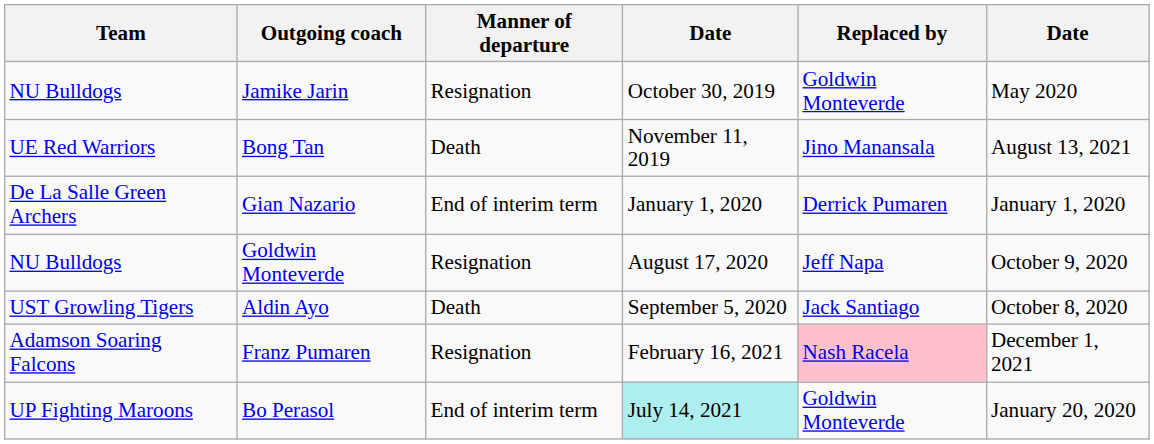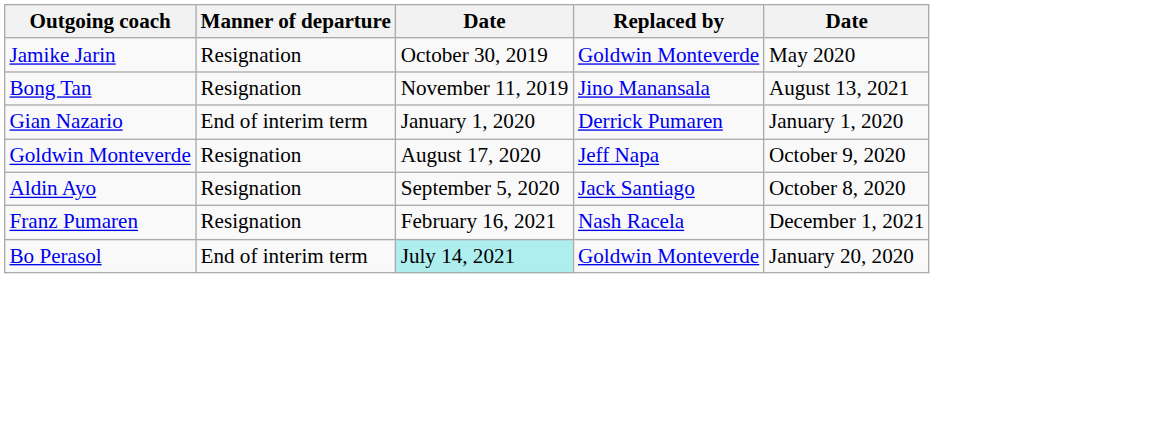 <table class="wikitable">
 <tr>
-<th>Team</th>
 <th>Outgoing coach</th>
 <th>Manner of departure</th>
 <th>Date</th>
 <th>Replaced by</th>
 <th>Date</th>
 </tr>
 <tr>
-<td><a href='#'>NU Bulldogs</a></td>
 <td><a href='#'>Jamike Jarin</a></td>
 <td>Resignation</td>
 <td>October 30, 2019</td>
 <td><a href='#'>Goldwin Monteverde</a></td>
 <td>May 2020</td>
 </tr>
 <tr>
-<td><a href='#'>UE Red Warriors</a></td>
 <td><a href='#'>Bong Tan</a></td>
-<td>Death</td>
+<td>Resignation</td>
 <td>November 11, 2019</td>
 <td><a href='#'>Jino Manansala</a></td>
 <td>August 13, 2021</td>
 </tr>
 <tr>
-<td><a href='#'>De La Salle Green Archers</a></td>
 <td><a href='#'>Gian Nazario</a></td>
 <td>End of interim term</td>
 <td>January 1, 2020</td>
 <td><a href='#'>Derrick Pumaren</a></td>
 <td>January 1, 2020</td>
 </tr>
 <tr>
-<td><a href='#'>NU Bulldogs</a></td>
 <td><a href='#'>Goldwin Monteverde</a></td>
 <td>Resignation</td>
 <td>August 17, 2020</td>
 <td><a href='#'>Jeff Napa</a></td>
 <td>October 9, 2020</td>
 </tr>
 <tr>
-<td><a href='#'>UST Growling Tigers</a></td>
 <td><a href='#'>Aldin Ayo</a></td>
-<td>Death</td>
+<td>Resignation</td>
 <td>September 5, 2020</td>
 <td><a href='#'>Jack Santiago</a></td>
 <td>October 8, 2020</td>
 </tr>
 <tr>
-<td><a href='#'>Adamson Soaring Falcons</a></td>
 <td><a href='#'>Franz Pumaren</a></td>
 <td>Resignation</td>
 <td>February 16, 2021</td>
-<td style="background: pink;"><a href='#'>Nash Racela</a></td>
+<td><a href='#'>Nash Racela</a></td>
 <td>December 1, 2021</td>
 </tr>
 <tr>
-<td><a href='#'>UP Fighting Maroons</a></td>
 <td><a href='#'>Bo Perasol</a></td>
 <td>End of interim term</td>
 <td style="background: paleturquoise;">July 14, 2021</td>
 <td><a href='#'>Goldwin Monteverde</a></td>
 <td>January 20, 2020</td>
 </tr>
 </table>
